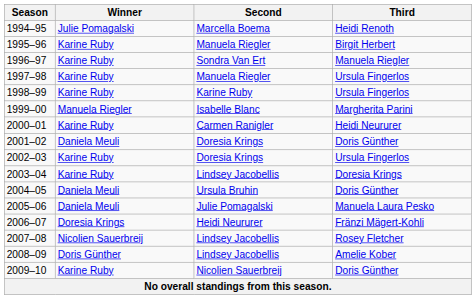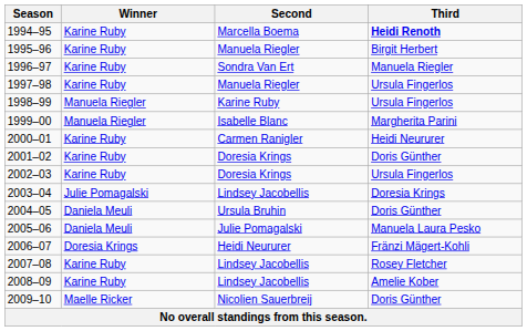 <table class="wikitable" style="font-size:95%;">
 <tr>
 <th width="69">Season</th>
 <th width="200">Winner</th>
 <th width="200">Second</th>
 <th width="200">Third</th>
 </tr>
 <tr>
 <td>1994–95</td>
-<td> <a href='#'>Julie Pomagalski</a></td>
+<td> <a href='#'>Karine Ruby</a></td>
 <td> <a href='#'>Marcella Boema</a></td>
-<td> <a href='#'>Heidi Renoth</a></td>
+<td><strong> <a href='#'>Heidi Renoth</a></strong></td>
 </tr>
 <tr>
 <td>1995–96</td>
 <td> <a href='#'>Karine Ruby</a></td>
 <td> <a href='#'>Manuela Riegler</a></td>
 <td> <a href='#'>Birgit Herbert</a></td>
 </tr>
 <tr>
 <td>1996–97</td>
 <td> <a href='#'>Karine Ruby</a></td>
 <td> <a href='#'>Sondra Van Ert</a></td>
 <td> <a href='#'>Manuela Riegler</a></td>
 </tr>
 <tr>
 <td>1997–98</td>
 <td> <a href='#'>Karine Ruby</a></td>
 <td> <a href='#'>Manuela Riegler</a></td>
 <td> <a href='#'>Ursula Fingerlos</a></td>
 </tr>
 <tr>
 <td>1998–99</td>
-<td> <a href='#'>Karine Ruby</a></td>
+<td> <a href='#'>Manuela Riegler</a></td>
 <td> <a href='#'>Karine Ruby</a></td>
 <td> <a href='#'>Ursula Fingerlos</a></td>
 </tr>
 <tr>
 <td>1999–00</td>
 <td> <a href='#'>Manuela Riegler</a></td>
 <td> <a href='#'>Isabelle Blanc</a></td>
 <td> <a href='#'>Margherita Parini</a></td>
 </tr>
 <tr>
 <td>2000–01</td>
 <td> <a href='#'>Karine Ruby</a></td>
 <td> <a href='#'>Carmen Ranigler</a></td>
 <td> <a href='#'>Heidi Neururer</a></td>
 </tr>
 <tr>
 <td>2001–02</td>
-<td> <a href='#'>Daniela Meuli</a></td>
+<td> <a href='#'>Karine Ruby</a></td>
 <td> <a href='#'>Doresia Krings</a></td>
 <td> <a href='#'>Doris Günther</a></td>
 </tr>
 <tr>
 <td>2002–03</td>
 <td> <a href='#'>Karine Ruby</a></td>
 <td> <a href='#'>Doresia Krings</a></td>
 <td> <a href='#'>Ursula Fingerlos</a></td>
 </tr>
 <tr>
 <td>2003–04</td>
-<td> <a href='#'>Karine Ruby</a></td>
+<td> <a href='#'>Julie Pomagalski</a></td>
 <td> <a href='#'>Lindsey Jacobellis</a></td>
 <td> <a href='#'>Doresia Krings</a></td>
 </tr>
 <tr>
 <td>2004–05</td>
 <td> <a href='#'>Daniela Meuli</a></td>
 <td> <a href='#'>Ursula Bruhin</a></td>
 <td> <a href='#'>Doris Günther</a></td>
 </tr>
 <tr>
 <td>2005–06</td>
 <td> <a href='#'>Daniela Meuli</a></td>
 <td> <a href='#'>Julie Pomagalski</a></td>
 <td> <a href='#'>Manuela Laura Pesko</a></td>
 </tr>
 <tr>
 <td>2006–07</td>
 <td> <a href='#'>Doresia Krings</a></td>
 <td> <a href='#'>Heidi Neururer</a></td>
 <td> <a href='#'>Fränzi Mägert-Kohli</a></td>
 </tr>
 <tr>
 <td>2007–08</td>
-<td> <a href='#'>Nicolien Sauerbreij</a></td>
+<td> <a href='#'>Karine Ruby</a></td>
 <td> <a href='#'>Lindsey Jacobellis</a></td>
 <td> <a href='#'>Rosey Fletcher</a></td>
 </tr>
 <tr>
 <td>2008–09</td>
-<td> <a href='#'>Doris Günther</a></td>
+<td> <a href='#'>Karine Ruby</a></td>
 <td> <a href='#'>Lindsey Jacobellis</a></td>
 <td> <a href='#'>Amelie Kober</a></td>
 </tr>
 <tr>
 <td>2009–10</td>
-<td> <a href='#'>Karine Ruby</a></td>
+<td> <a href='#'>Maelle Ricker</a></td>
 <td> <a href='#'>Nicolien Sauerbreij</a></td>
 <td> <a href='#'>Doris Günther</a></td>
 </tr>
 <tr>
 <th colspan=4>No overall standings from this season.</th>
 </tr>
 </table>
